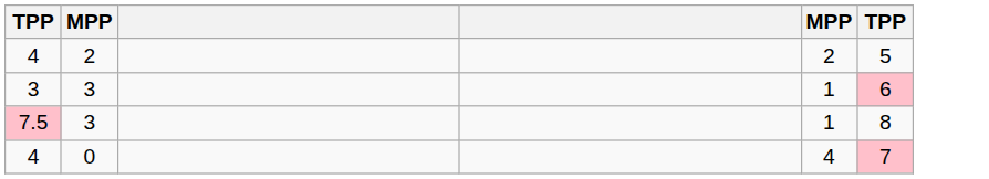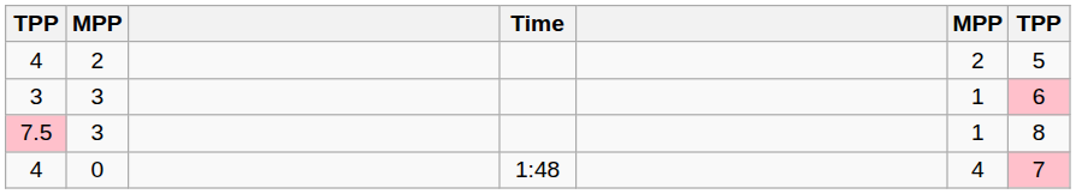 <table class="wikitable" style="text-align: center;" |>
 <tr>
 <th width="35">TPP</th>
 <th width="35">MPP</th>
 <th width="250"></th>
+<th width="45">Time</th>
 <th width="250"></th>
 <th width="35">MPP</th>
 <th width="35">TPP</th>
 </tr>
 <tr>
 <td>4</td>
 <td>2</td>
 <td style="text-align:left;"></td>
+<td></td>
 <td style="text-align:left;"></td>
 <td>2</td>
 <td>5</td>
 </tr>
 <tr>
 <td>3</td>
 <td>3</td>
 <td style="text-align:left;"></td>
+<td></td>
 <td style="text-align:left;"><strong></strong></td>
 <td>1</td>
 <td bgcolor=pink>6</td>
 </tr>
 <tr>
 <td bgcolor=pink>7.5</td>
 <td>3</td>
 <td style="text-align:left;"></td>
+<td></td>
 <td style="text-align:left;"><strong></strong></td>
 <td>1</td>
 <td>8</td>
 </tr>
 <tr>
 <td>4</td>
 <td>0</td>
 <td style="text-align:left;"><strong></strong></td>
+<td>1:48</td>
 <td style="text-align:left;"></td>
 <td>4</td>
 <td bgcolor=pink>7</td>
 </tr>
 </table>
